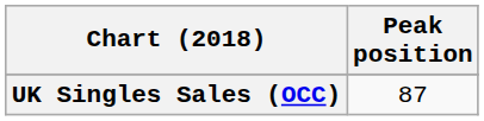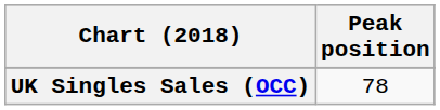 <table class="wikitable plainrowheaders sortable" style="text-align:center">
 <tr>
 <th>Chart (2018)</th>
 <th>Peak<br>position</th>
 </tr>
 <tr>
 </tr>
 <tr>
 </tr>
 <tr>
 <th scope="row">UK Singles Sales (<a href='#'>OCC</a>)</th>
-<td>87</td>
+<td>78</td>
 </tr>
 </table>
